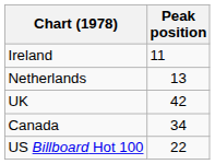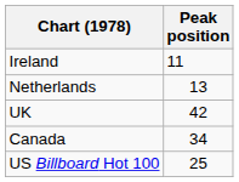 <table class="wikitable sortable">
 <tr>
 <th align="left">Chart (1978)</th>
 <th align="left">Peak<br>position</th>
 </tr>
 <tr>
 <td>Ireland</td>
 <td>11</td>
 </tr>
 <tr>
 <td align="left">Netherlands</td>
 <td style="text-align:center;">13</td>
 </tr>
 <tr>
 <td align="left">UK</td>
 <td style="text-align:center;">42</td>
 </tr>
 <tr>
 <td align="left">Canada</td>
 <td style="text-align:center;">34</td>
 </tr>
 <tr>
 <td align="left">US <a href='#'><em>Billboard</em> Hot 100</a></td>
-<td style="text-align:center;">22</td>
+<td style="text-align:center;">25</td>
 </tr>
 </table>
